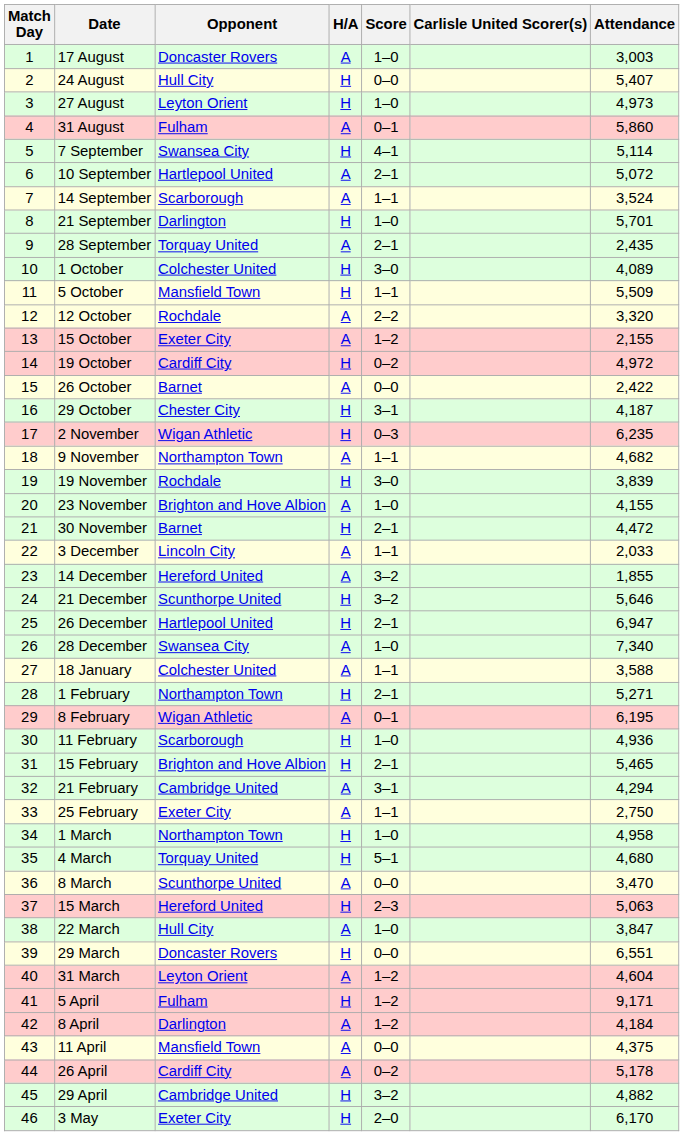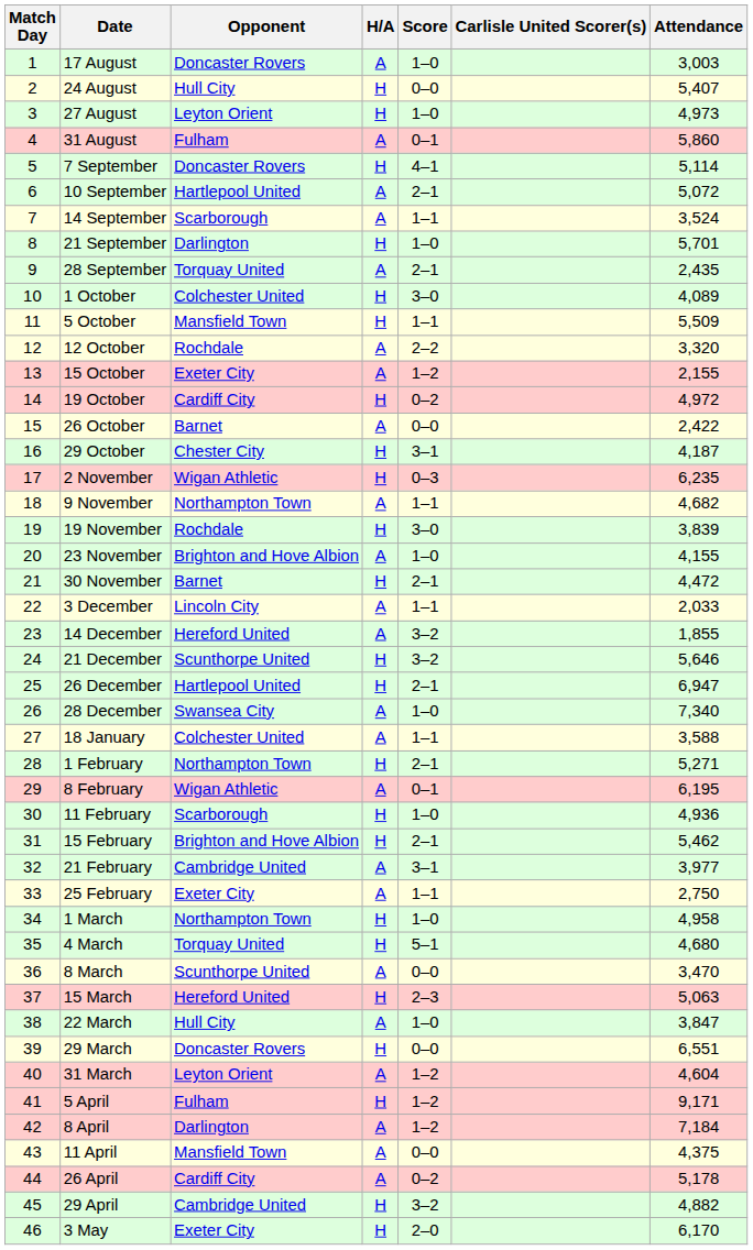 <table class="wikitable" style="text-align:center">
 <tr>
 <th>Match<br> Day</th>
 <th>Date</th>
 <th>Opponent</th>
 <th>H/A</th>
 <th>Score</th>
 <th>Carlisle United Scorer(s)</th>
 <th>Attendance</th>
 </tr>
 <tr bgcolor=#ddffdd>
 <td>1</td>
 <td align=left>17 August</td>
 <td align=left><a href='#'>Doncaster Rovers</a></td>
 <td><a href='#'>A</a></td>
 <td>1–0</td>
 <td align=left></td>
 <td>3,003</td>
 </tr>
 <tr bgcolor=#ffffdd>
 <td>2</td>
 <td align=left>24 August</td>
 <td align=left><a href='#'>Hull City</a></td>
 <td><a href='#'>H</a></td>
 <td>0–0</td>
 <td align=left></td>
 <td>5,407</td>
 </tr>
 <tr bgcolor=#ddffdd>
 <td>3</td>
 <td align=left>27 August</td>
 <td align=left><a href='#'>Leyton Orient</a></td>
 <td><a href='#'>H</a></td>
 <td>1–0</td>
 <td align=left></td>
 <td>4,973</td>
 </tr>
 <tr bgcolor=#FFCCCC>
 <td>4</td>
 <td align=left>31 August</td>
 <td align=left><a href='#'>Fulham</a></td>
 <td><a href='#'>A</a></td>
 <td>0–1</td>
 <td align=left></td>
 <td>5,860</td>
 </tr>
 <tr bgcolor=#ddffdd>
 <td>5</td>
 <td align=left>7 September</td>
-<td align=left><a href='#'>Swansea City</a></td>
+<td align=left><a href='#'>Doncaster Rovers</a></td>
 <td><a href='#'>H</a></td>
 <td>4–1</td>
 <td align=left></td>
 <td>5,114</td>
 </tr>
 <tr bgcolor=#ddffdd>
 <td>6</td>
 <td align=left>10 September</td>
 <td align=left><a href='#'>Hartlepool United</a></td>
 <td><a href='#'>A</a></td>
 <td>2–1</td>
 <td align=left></td>
 <td>5,072</td>
 </tr>
 <tr bgcolor=#ffffdd>
 <td>7</td>
 <td align=left>14 September</td>
 <td align=left><a href='#'>Scarborough</a></td>
 <td><a href='#'>A</a></td>
 <td>1–1</td>
 <td align=left></td>
 <td>3,524</td>
 </tr>
 <tr bgcolor=#ddffdd>
 <td>8</td>
 <td align=left>21 September</td>
 <td align=left><a href='#'>Darlington</a></td>
 <td><a href='#'>H</a></td>
 <td>1–0</td>
 <td align=left></td>
 <td>5,701</td>
 </tr>
 <tr bgcolor=#ddffdd>
 <td>9</td>
 <td align=left>28 September</td>
 <td align=left><a href='#'>Torquay United</a></td>
 <td><a href='#'>A</a></td>
 <td>2–1</td>
 <td align=left></td>
 <td>2,435</td>
 </tr>
 <tr bgcolor=#ddffdd>
 <td>10</td>
 <td align=left>1 October</td>
 <td align=left><a href='#'>Colchester United</a></td>
 <td><a href='#'>H</a></td>
 <td>3–0</td>
 <td align=left></td>
 <td>4,089</td>
 </tr>
 <tr bgcolor=#ffffdd>
 <td>11</td>
 <td align=left>5 October</td>
 <td align=left><a href='#'>Mansfield Town</a></td>
 <td><a href='#'>H</a></td>
 <td>1–1</td>
 <td align=left></td>
 <td>5,509</td>
 </tr>
 <tr bgcolor=#ffffdd>
 <td>12</td>
 <td align=left>12 October</td>
 <td align=left><a href='#'>Rochdale</a></td>
 <td><a href='#'>A</a></td>
 <td>2–2</td>
 <td align=left></td>
 <td>3,320</td>
 </tr>
 <tr bgcolor=#FFCCCC>
 <td>13</td>
 <td align=left>15 October</td>
 <td align=left><a href='#'>Exeter City</a></td>
 <td><a href='#'>A</a></td>
 <td>1–2</td>
 <td align=left></td>
 <td>2,155</td>
 </tr>
 <tr bgcolor=#FFCCCC>
 <td>14</td>
 <td align=left>19 October</td>
 <td align=left><a href='#'>Cardiff City</a></td>
 <td><a href='#'>H</a></td>
 <td>0–2</td>
 <td align=left></td>
 <td>4,972</td>
 </tr>
 <tr bgcolor=#ffffdd>
 <td>15</td>
 <td align=left>26 October</td>
 <td align=left><a href='#'>Barnet</a></td>
 <td><a href='#'>A</a></td>
 <td>0–0</td>
 <td align=left></td>
 <td>2,422</td>
 </tr>
 <tr bgcolor=#ddffdd>
 <td>16</td>
 <td align=left>29 October</td>
 <td align=left><a href='#'>Chester City</a></td>
 <td><a href='#'>H</a></td>
 <td>3–1</td>
 <td align=left></td>
 <td>4,187</td>
 </tr>
 <tr bgcolor=#FFCCCC>
 <td>17</td>
 <td align=left>2 November</td>
 <td align=left><a href='#'>Wigan Athletic</a></td>
 <td><a href='#'>H</a></td>
 <td>0–3</td>
 <td align=left></td>
 <td>6,235</td>
 </tr>
 <tr bgcolor=#ffffdd>
 <td>18</td>
 <td align=left>9 November</td>
 <td align=left><a href='#'>Northampton Town</a></td>
 <td><a href='#'>A</a></td>
 <td>1–1</td>
 <td align=left></td>
 <td>4,682</td>
 </tr>
 <tr bgcolor=#ddffdd>
 <td>19</td>
 <td align=left>19 November</td>
 <td align=left><a href='#'>Rochdale</a></td>
 <td><a href='#'>H</a></td>
 <td>3–0</td>
 <td align=left></td>
 <td>3,839</td>
 </tr>
 <tr bgcolor=#ddffdd>
 <td>20</td>
 <td align=left>23 November</td>
 <td align=left><a href='#'>Brighton and Hove Albion</a></td>
 <td><a href='#'>A</a></td>
 <td>1–0</td>
 <td align=left></td>
 <td>4,155</td>
 </tr>
 <tr bgcolor=#ddffdd>
 <td>21</td>
 <td align=left>30 November</td>
 <td align=left><a href='#'>Barnet</a></td>
 <td><a href='#'>H</a></td>
 <td>2–1</td>
 <td align=left></td>
 <td>4,472</td>
 </tr>
 <tr bgcolor=#ffffdd>
 <td>22</td>
 <td align=left>3 December</td>
 <td align=left><a href='#'>Lincoln City</a></td>
 <td><a href='#'>A</a></td>
 <td>1–1</td>
 <td align=left></td>
 <td>2,033</td>
 </tr>
 <tr bgcolor=#ddffdd>
 <td>23</td>
 <td align=left>14 December</td>
 <td align=left><a href='#'>Hereford United</a></td>
 <td><a href='#'>A</a></td>
 <td>3–2</td>
 <td align=left></td>
 <td>1,855</td>
 </tr>
 <tr bgcolor=#ddffdd>
 <td>24</td>
 <td align=left>21 December</td>
 <td align=left><a href='#'>Scunthorpe United</a></td>
 <td><a href='#'>H</a></td>
 <td>3–2</td>
 <td align=left></td>
 <td>5,646</td>
 </tr>
 <tr bgcolor=#ddffdd>
 <td>25</td>
 <td align=left>26 December</td>
 <td align=left><a href='#'>Hartlepool United</a></td>
 <td><a href='#'>H</a></td>
 <td>2–1</td>
 <td align=left></td>
 <td>6,947</td>
 </tr>
 <tr bgcolor=#ddffdd>
 <td>26</td>
 <td align=left>28 December</td>
 <td align=left><a href='#'>Swansea City</a></td>
 <td><a href='#'>A</a></td>
 <td>1–0</td>
 <td align=left></td>
 <td>7,340</td>
 </tr>
 <tr bgcolor=#ffffdd>
 <td>27</td>
 <td align=left>18 January</td>
 <td align=left><a href='#'>Colchester United</a></td>
 <td><a href='#'>A</a></td>
 <td>1–1</td>
 <td align=left></td>
 <td>3,588</td>
 </tr>
 <tr bgcolor=#ddffdd>
 <td>28</td>
 <td align=left>1 February</td>
 <td align=left><a href='#'>Northampton Town</a></td>
 <td><a href='#'>H</a></td>
 <td>2–1</td>
 <td align=left></td>
 <td>5,271</td>
 </tr>
 <tr bgcolor=#FFCCCC>
 <td>29</td>
 <td align=left>8 February</td>
 <td align=left><a href='#'>Wigan Athletic</a></td>
 <td><a href='#'>A</a></td>
 <td>0–1</td>
 <td align=left></td>
 <td>6,195</td>
 </tr>
 <tr bgcolor=#ddffdd>
 <td>30</td>
 <td align=left>11 February</td>
 <td align=left><a href='#'>Scarborough</a></td>
 <td><a href='#'>H</a></td>
 <td>1–0</td>
 <td align=left></td>
 <td>4,936</td>
 </tr>
 <tr bgcolor=#ddffdd>
 <td>31</td>
 <td align=left>15 February</td>
 <td align=left><a href='#'>Brighton and Hove Albion</a></td>
 <td><a href='#'>H</a></td>
 <td>2–1</td>
 <td align=left></td>
-<td>5,465</td>
+<td>5,462</td>
 </tr>
 <tr bgcolor=#ddffdd>
 <td>32</td>
 <td align=left>21 February</td>
 <td align=left><a href='#'>Cambridge United</a></td>
 <td><a href='#'>A</a></td>
 <td>3–1</td>
 <td align=left></td>
-<td>4,294</td>
+<td>3,977</td>
 </tr>
 <tr bgcolor=#ffffdd>
 <td>33</td>
 <td align=left>25 February</td>
 <td align=left><a href='#'>Exeter City</a></td>
 <td><a href='#'>A</a></td>
 <td>1–1</td>
 <td align=left></td>
 <td>2,750</td>
 </tr>
 <tr bgcolor=#ddffdd>
 <td>34</td>
 <td align=left>1 March</td>
 <td align=left><a href='#'>Northampton Town</a></td>
 <td><a href='#'>H</a></td>
 <td>1–0</td>
 <td align=left></td>
 <td>4,958</td>
 </tr>
 <tr bgcolor=#ddffdd>
 <td>35</td>
 <td align=left>4 March</td>
 <td align=left><a href='#'>Torquay United</a></td>
 <td><a href='#'>H</a></td>
 <td>5–1</td>
 <td align=left></td>
 <td>4,680</td>
 </tr>
 <tr bgcolor=#ffffdd>
 <td>36</td>
 <td align=left>8 March</td>
 <td align=left><a href='#'>Scunthorpe United</a></td>
 <td><a href='#'>A</a></td>
 <td>0–0</td>
 <td align=left></td>
 <td>3,470</td>
 </tr>
 <tr bgcolor=#FFCCCC>
 <td>37</td>
 <td align=left>15 March</td>
 <td align=left><a href='#'>Hereford United</a></td>
 <td><a href='#'>H</a></td>
 <td>2–3</td>
 <td align=left></td>
 <td>5,063</td>
 </tr>
 <tr bgcolor=#ddffdd>
 <td>38</td>
 <td align=left>22 March</td>
 <td align=left><a href='#'>Hull City</a></td>
 <td><a href='#'>A</a></td>
 <td>1–0</td>
 <td align=left></td>
 <td>3,847</td>
 </tr>
 <tr bgcolor=#ffffdd>
 <td>39</td>
 <td align=left>29 March</td>
 <td align=left><a href='#'>Doncaster Rovers</a></td>
 <td><a href='#'>H</a></td>
 <td>0–0</td>
 <td align=left></td>
 <td>6,551</td>
 </tr>
 <tr bgcolor=#FFCCCC>
 <td>40</td>
 <td align=left>31 March</td>
 <td align=left><a href='#'>Leyton Orient</a></td>
 <td><a href='#'>A</a></td>
 <td>1–2</td>
 <td align=left></td>
 <td>4,604</td>
 </tr>
 <tr bgcolor=#FFCCCC>
 <td>41</td>
 <td align=left>5 April</td>
 <td align=left><a href='#'>Fulham</a></td>
 <td><a href='#'>H</a></td>
 <td>1–2</td>
 <td align=left></td>
 <td>9,171</td>
 </tr>
 <tr bgcolor=#FFCCCC>
 <td>42</td>
 <td align=left>8 April</td>
 <td align=left><a href='#'>Darlington</a></td>
 <td><a href='#'>A</a></td>
 <td>1–2</td>
 <td align=left></td>
-<td>4,184</td>
+<td>7,184</td>
 </tr>
 <tr bgcolor=#ffffdd>
 <td>43</td>
 <td align=left>11 April</td>
 <td align=left><a href='#'>Mansfield Town</a></td>
 <td><a href='#'>A</a></td>
 <td>0–0</td>
 <td align=left></td>
 <td>4,375</td>
 </tr>
 <tr bgcolor=#FFCCCC>
 <td>44</td>
 <td align=left>26 April</td>
 <td align=left><a href='#'>Cardiff City</a></td>
 <td><a href='#'>A</a></td>
 <td>0–2</td>
 <td align=left></td>
 <td>5,178</td>
 </tr>
 <tr bgcolor=#ddffdd>
 <td>45</td>
 <td align=left>29 April</td>
 <td align=left><a href='#'>Cambridge United</a></td>
 <td><a href='#'>H</a></td>
 <td>3–2</td>
 <td align=left></td>
 <td>4,882</td>
 </tr>
 <tr bgcolor=#ddffdd>
 <td>46</td>
 <td align=left>3 May</td>
 <td align=left><a href='#'>Exeter City</a></td>
 <td><a href='#'>H</a></td>
 <td>2–0</td>
 <td align=left></td>
 <td>6,170</td>
 </tr>
 </table>
